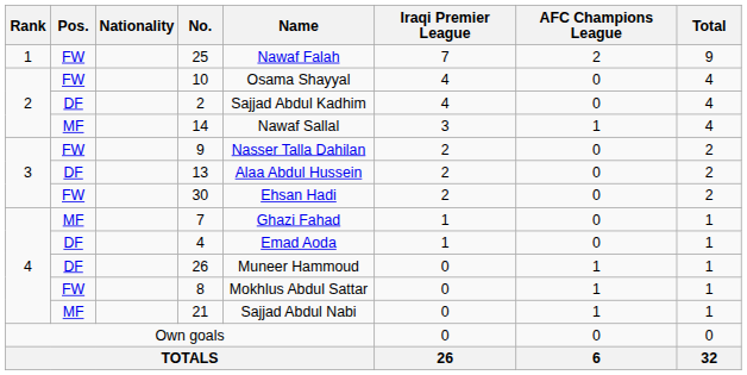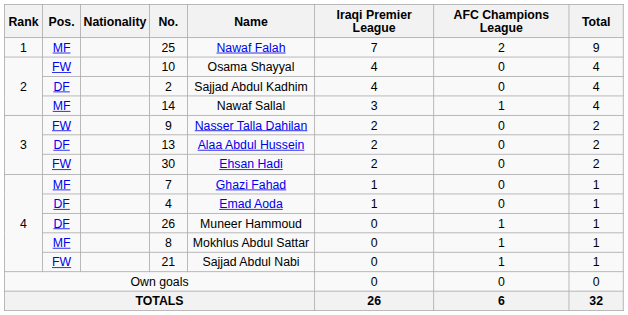 <table class="wikitable" style="font-size: 95%; text-align: center;">
 <tr>
 <th width=40>Rank</th>
 <th width=40>Pos.</th>
 <th width=60>Nationality</th>
 <th width=40>No.</th>
 <th width=150>Name</th>
 <th width=140>Iraqi Premier League</th>
 <th width=160>AFC Champions League</th>
 <th width=60>Total</th>
 </tr>
 <tr>
 <td rowspan="1">1</td>
-<td><a href='#'>FW</a></td>
+<td><a href='#'>MF</a></td>
 <td></td>
 <td>25</td>
 <td><a href='#'>Nawaf Falah</a></td>
 <td>7</td>
 <td>2</td>
 <td>9</td>
 </tr>
 <tr>
 <td rowspan="3">2</td>
 <td><a href='#'>FW</a></td>
 <td></td>
 <td>10</td>
 <td>Osama Shayyal</td>
 <td>4</td>
 <td>0</td>
 <td>4</td>
 </tr>
 <tr>
 <td><a href='#'>DF</a></td>
 <td></td>
 <td>2</td>
 <td>Sajjad Abdul Kadhim</td>
 <td>4</td>
 <td>0</td>
 <td>4</td>
 </tr>
 <tr>
 <td><a href='#'>MF</a></td>
 <td></td>
 <td>14</td>
 <td>Nawaf Sallal</td>
 <td>3</td>
 <td>1</td>
 <td>4</td>
 </tr>
 <tr>
 <td rowspan="3">3</td>
 <td><a href='#'>FW</a></td>
 <td></td>
 <td>9</td>
 <td><a href='#'>Nasser Talla Dahilan</a></td>
 <td>2</td>
 <td>0</td>
 <td>2</td>
 </tr>
 <tr>
 <td><a href='#'>DF</a></td>
 <td></td>
 <td>13</td>
 <td><a href='#'>Alaa Abdul Hussein</a></td>
 <td>2</td>
 <td>0</td>
 <td>2</td>
 </tr>
 <tr>
 <td><a href='#'>FW</a></td>
 <td></td>
 <td>30</td>
 <td><a href='#'>Ehsan Hadi</a></td>
 <td>2</td>
 <td>0</td>
 <td>2</td>
 </tr>
 <tr>
 <td rowspan="5">4</td>
 <td><a href='#'>MF</a></td>
 <td></td>
 <td>7</td>
 <td><a href='#'>Ghazi Fahad</a></td>
 <td>1</td>
 <td>0</td>
 <td>1</td>
 </tr>
 <tr>
 <td><a href='#'>DF</a></td>
 <td></td>
 <td>4</td>
 <td><a href='#'>Emad Aoda</a></td>
 <td>1</td>
 <td>0</td>
 <td>1</td>
 </tr>
 <tr>
 <td><a href='#'>DF</a></td>
 <td></td>
 <td>26</td>
 <td>Muneer Hammoud</td>
 <td>0</td>
 <td>1</td>
 <td>1</td>
 </tr>
 <tr>
-<td><a href='#'>FW</a></td>
+<td><a href='#'>MF</a></td>
 <td></td>
 <td>8</td>
 <td>Mokhlus Abdul Sattar</td>
 <td>0</td>
 <td>1</td>
 <td>1</td>
 </tr>
 <tr>
-<td><a href='#'>MF</a></td>
+<td><a href='#'>FW</a></td>
 <td></td>
 <td>21</td>
 <td>Sajjad Abdul Nabi</td>
 <td>0</td>
 <td>1</td>
 <td>1</td>
 </tr>
 <tr>
 <td colspan="5">Own goals</td>
 <td>0</td>
 <td>0</td>
 <td>0</td>
 </tr>
 <tr>
 <th colspan="5">TOTALS</th>
 <th>26</th>
 <th>6</th>
 <th>32</th>
 </tr>
 </table>
